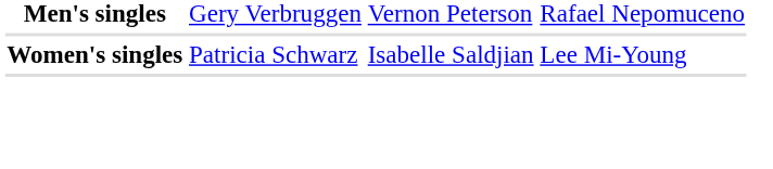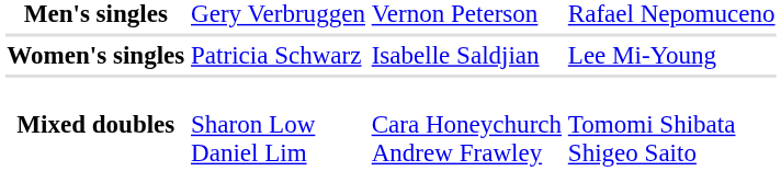 <table>
 <tr>
 <th scope="row">Men's singles</th>
 <td> <a href='#'>Gery Verbruggen</a></td>
 <td> <a href='#'>Vernon Peterson</a></td>
 <td> <a href='#'>Rafael Nepomuceno</a></td>
 </tr>
 <tr bgcolor=#DDDDDD>
 <td colspan=4></td>
 </tr>
 <tr>
 <th scope="row">Women's singles</th>
 <td> <a href='#'>Patricia Schwarz</a></td>
 <td> <a href='#'>Isabelle Saldjian</a></td>
 <td> <a href='#'>Lee Mi-Young</a></td>
 </tr>
 <tr bgcolor=#DDDDDD>
 <td colspan=4></td>
 </tr>
+<tr>
+<th scope="row">Mixed doubles</th>
+<td><br><a href='#'>Sharon Low</a><br><a href='#'>Daniel Lim</a></td>
+<td><br><a href='#'>Cara Honeychurch</a><br><a href='#'>Andrew Frawley</a></td>
+<td><br><a href='#'>Tomomi Shibata</a><br><a href='#'>Shigeo Saito</a></td>
+</tr>
 </table>
